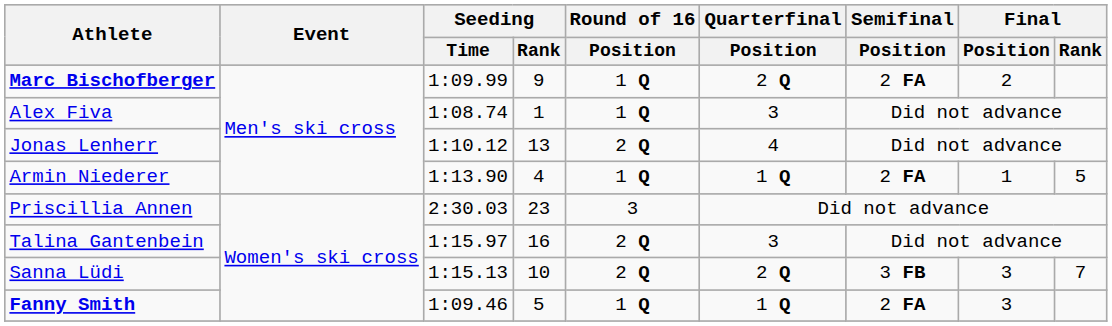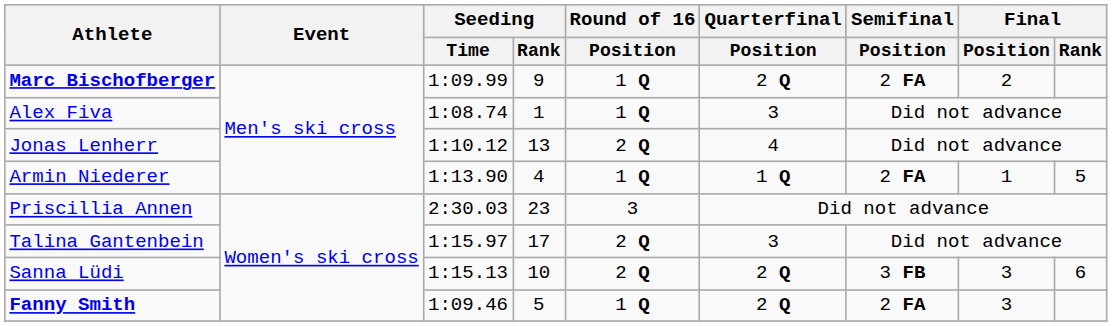 <table class="wikitable" style="font-size:90%">
 <tr>
 <th rowspan="2">Athlete</th>
 <th rowspan="2">Event</th>
 <th colspan="2">Seeding</th>
 <th>Round of 16</th>
 <th>Quarterfinal</th>
 <th>Semifinal</th>
 <th colspan=2>Final</th>
 </tr>
 <tr style="font-size:95%">
 <th>Time</th>
 <th>Rank</th>
 <th>Position</th>
 <th>Position</th>
 <th>Position</th>
 <th>Position</th>
 <th>Rank</th>
 </tr>
 <tr align=center>
 <td align=left><strong><a href='#'>Marc Bischofberger</a></strong></td>
 <td align=left rowspan=4><a href='#'>Men's ski cross</a></td>
 <td>1:09.99</td>
 <td>9</td>
 <td>1 <strong>Q</strong></td>
 <td>2 <strong>Q</strong></td>
 <td>2 <strong>FA</strong></td>
 <td>2</td>
 <td></td>
 </tr>
 <tr align=center>
 <td align=left><a href='#'>Alex Fiva</a></td>
 <td>1:08.74</td>
 <td>1</td>
 <td>1 <strong>Q</strong></td>
 <td>3</td>
 <td colspan=3>Did not advance</td>
 </tr>
 <tr align=center>
 <td align=left><a href='#'>Jonas Lenherr</a></td>
 <td>1:10.12</td>
 <td>13</td>
 <td>2 <strong>Q</strong></td>
 <td>4</td>
 <td colspan=3>Did not advance</td>
 </tr>
 <tr align=center>
 <td align=left><a href='#'>Armin Niederer</a></td>
 <td>1:13.90</td>
 <td>4</td>
 <td>1 <strong>Q</strong></td>
 <td>1 <strong>Q</strong></td>
 <td>2 <strong>FA</strong></td>
 <td>1</td>
 <td>5</td>
 </tr>
 <tr align=center>
 <td align=left><a href='#'>Priscillia Annen</a></td>
 <td align=left rowspan=4><a href='#'>Women's ski cross</a></td>
 <td>2:30.03</td>
 <td>23</td>
 <td>3</td>
 <td colspan=4>Did not advance</td>
 </tr>
 <tr align=center>
 <td align=left><a href='#'>Talina Gantenbein</a></td>
 <td>1:15.97</td>
-<td>16</td>
+<td>17</td>
 <td>2 <strong>Q</strong></td>
 <td>3</td>
 <td colspan=3>Did not advance</td>
 </tr>
 <tr align=center>
 <td align=left><a href='#'>Sanna Lüdi</a></td>
 <td>1:15.13</td>
 <td>10</td>
 <td>2 <strong>Q</strong></td>
 <td>2 <strong>Q</strong></td>
 <td>3 <strong>FB</strong></td>
 <td>3</td>
-<td>7</td>
+<td>6</td>
 </tr>
 <tr align=center>
 <td align=left><strong><a href='#'>Fanny Smith</a></strong></td>
 <td>1:09.46</td>
 <td>5</td>
 <td>1 <strong>Q</strong></td>
-<td>1 <strong>Q</strong></td>
+<td>2 <strong>Q</strong></td>
 <td>2 <strong>FA</strong></td>
 <td>3</td>
 <td></td>
 </tr>
 </table>
